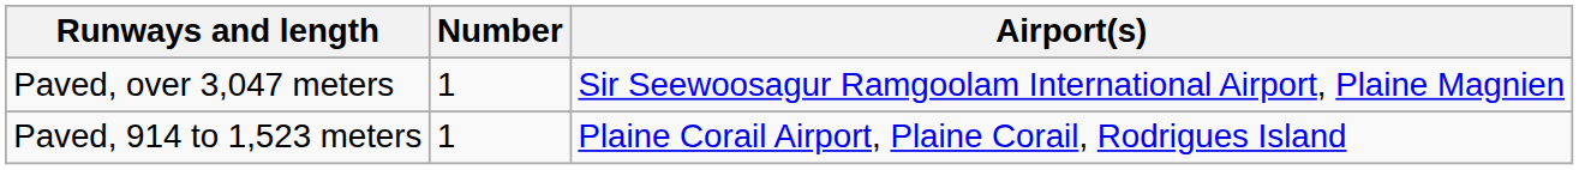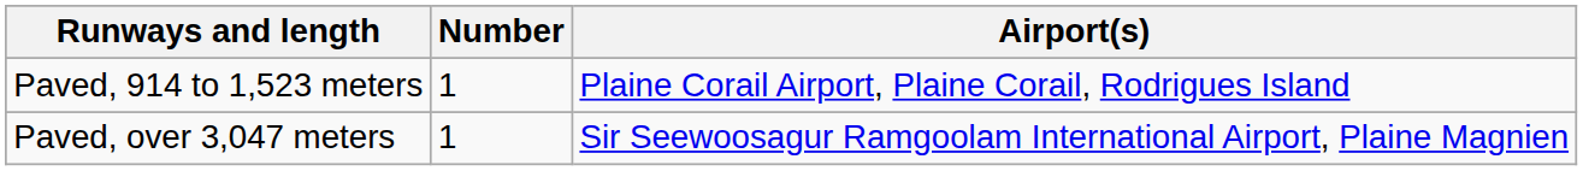 <table class="wikitable">
 <tr>
 <th>Runways and length</th>
 <th>Number</th>
 <th>Airport(s)</th>
 </tr>
 <tr>
+<td>Paved, 914 to 1,523 meters</td>
+<td>1</td>
+<td><a href='#'>Plaine Corail Airport</a>, <a href='#'>Plaine Corail</a>, <a href='#'>Rodrigues Island</a></td>
+</tr>
+<tr>
 <td>Paved, over 3,047 meters</td>
 <td>1</td>
 <td><a href='#'>Sir Seewoosagur Ramgoolam International Airport</a>, <a href='#'>Plaine Magnien</a></td>
 </tr>
-<tr>
-<td>Paved, 914 to 1,523 meters</td>
-<td>1</td>
-<td><a href='#'>Plaine Corail Airport</a>, <a href='#'>Plaine Corail</a>, <a href='#'>Rodrigues Island</a></td>
-</tr>
 </table>
